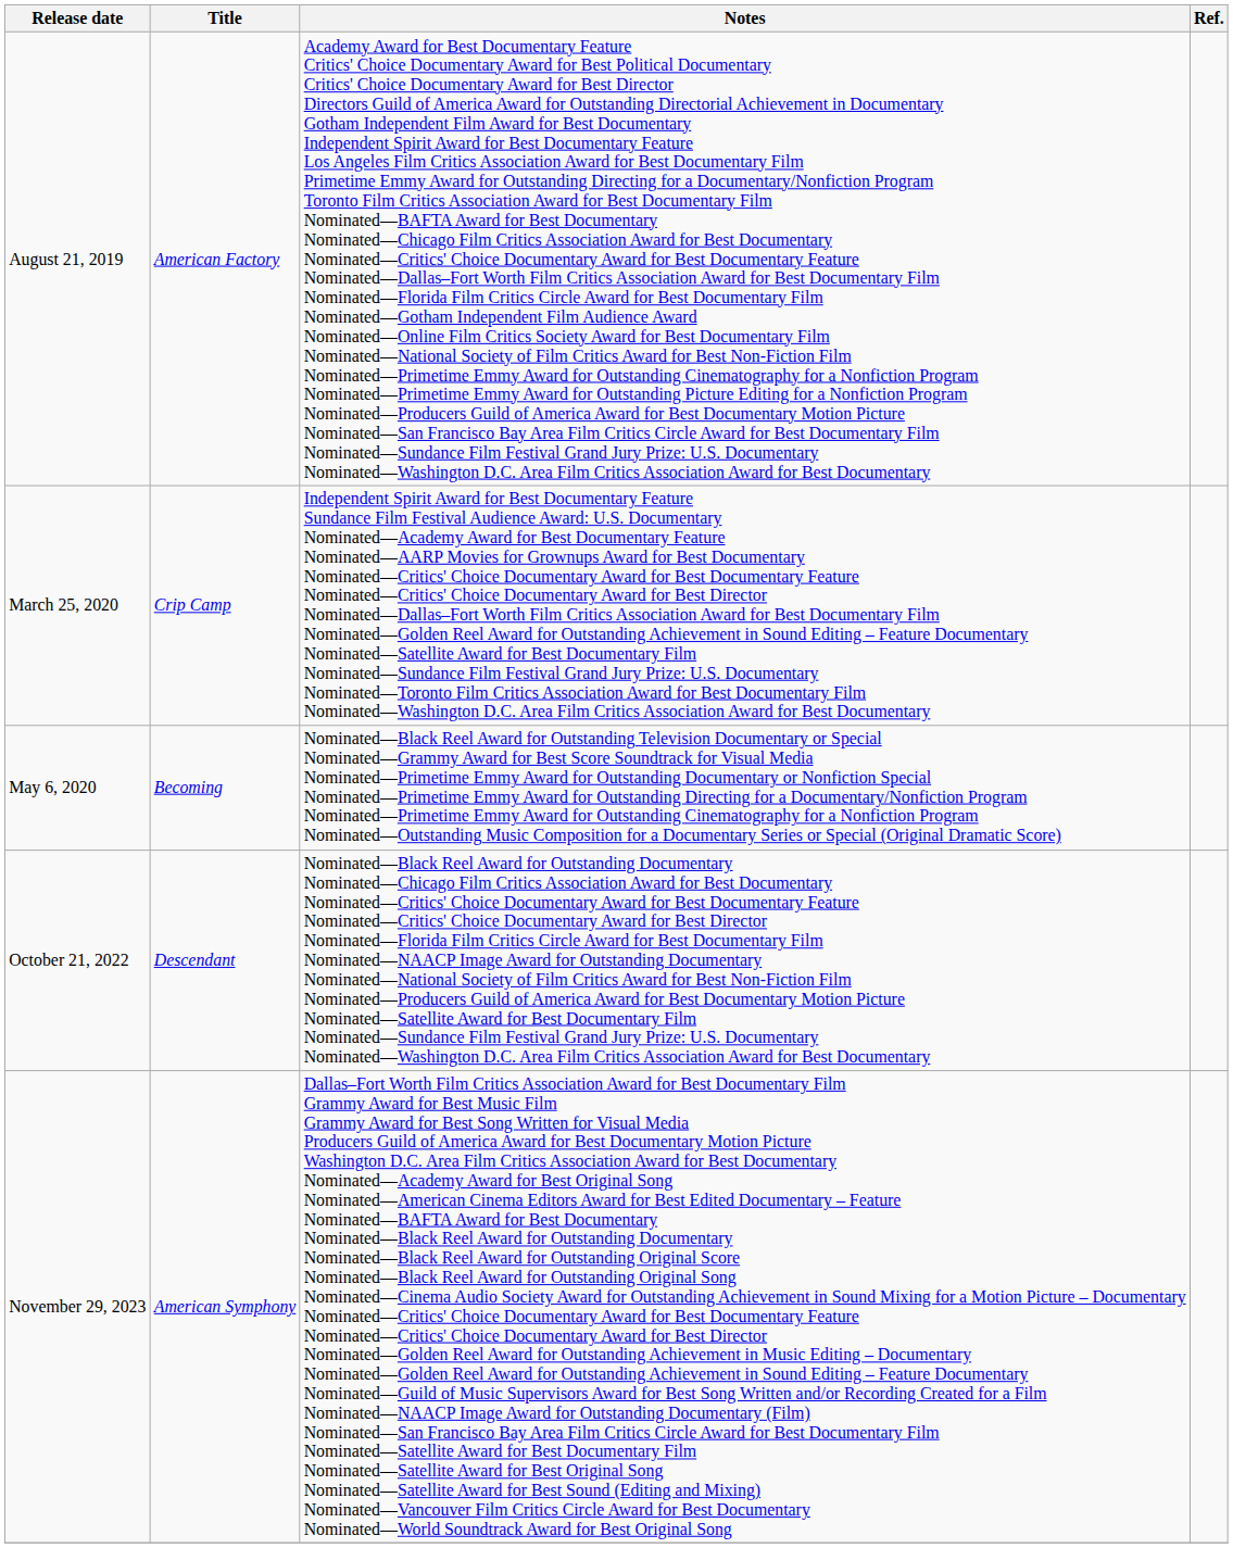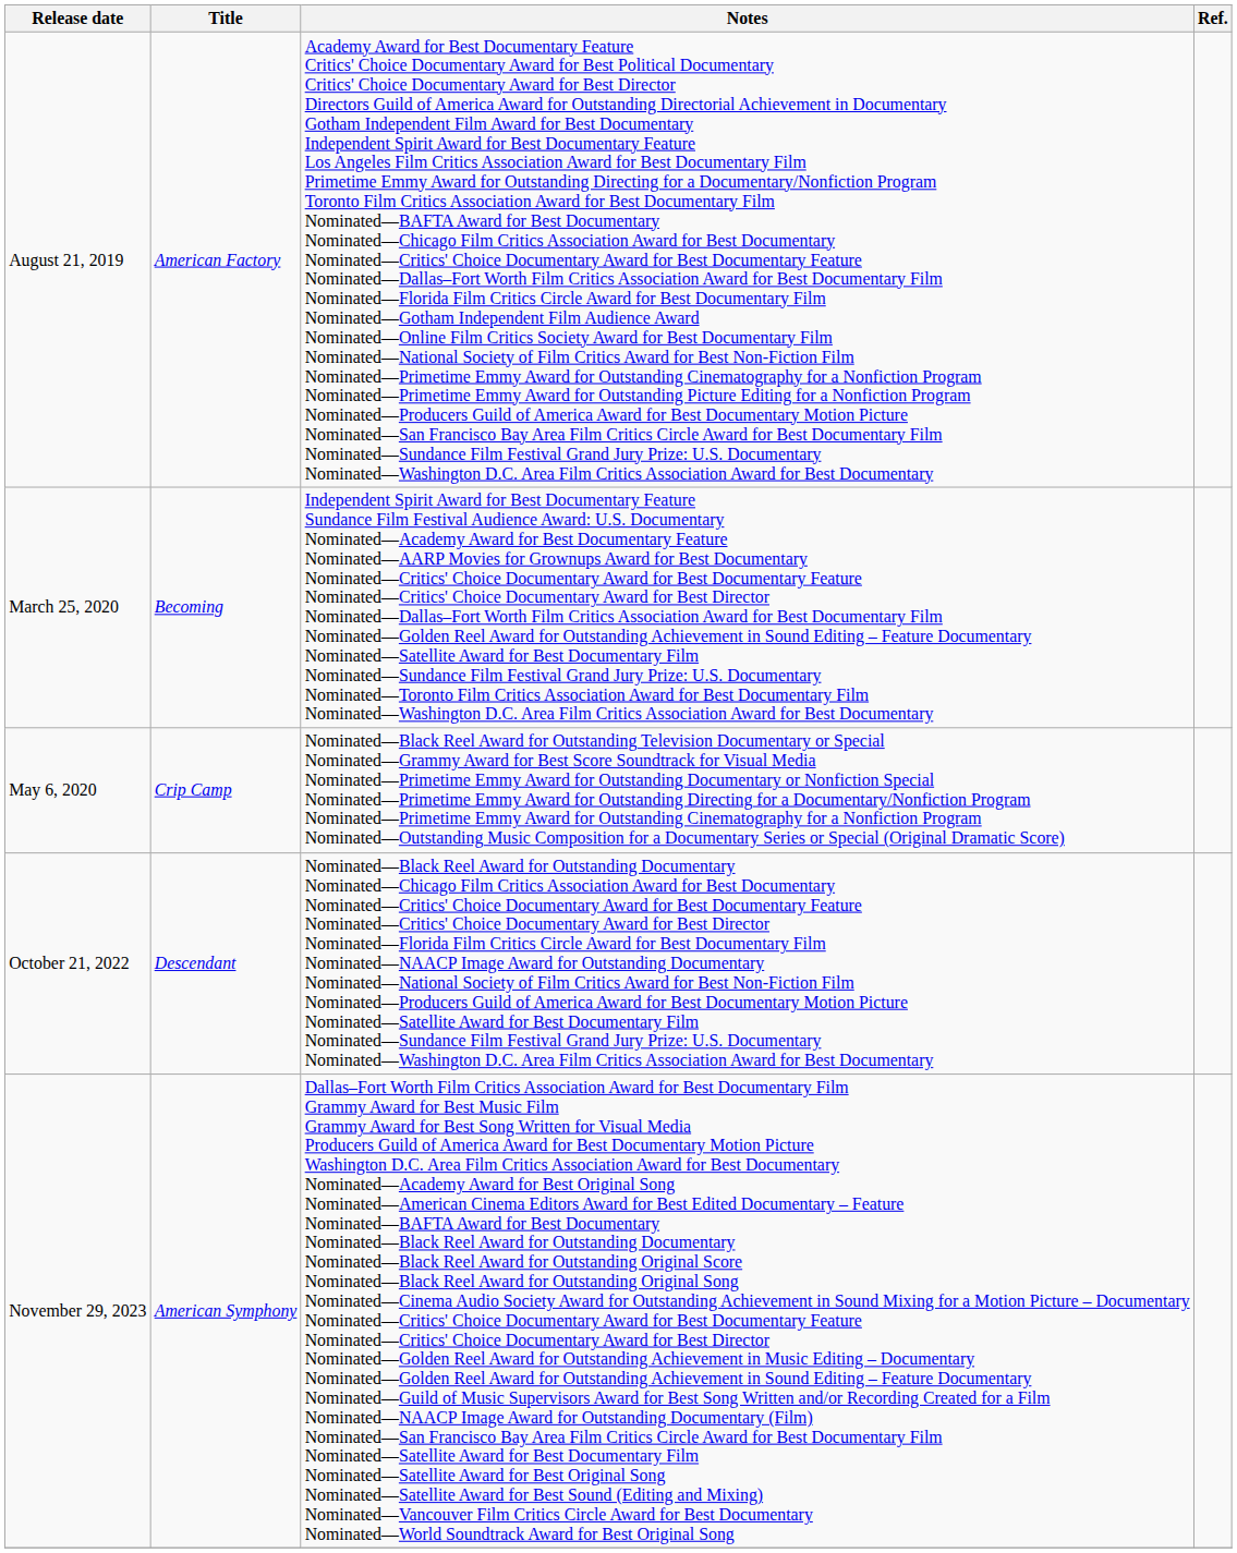 <table class="wikitable sortable">
 <tr>
 <th>Release date</th>
 <th>Title</th>
 <th>Notes</th>
 <th>Ref.</th>
 </tr>
 <tr>
 <td>August 21, 2019</td>
 <td><em><a href='#'>American Factory</a></em></td>
 <td><a href='#'>Academy Award for Best Documentary Feature</a> <br> <a href='#'>Critics' Choice Documentary Award for Best Political Documentary</a> <br> <a href='#'>Critics' Choice Documentary Award for Best Director</a> <br> <a href='#'>Directors Guild of America Award for Outstanding Directorial Achievement in Documentary</a> <br> <a href='#'>Gotham Independent Film Award for Best Documentary</a> <br> <a href='#'>Independent Spirit Award for Best Documentary Feature</a> <br> <a href='#'>Los Angeles Film Critics Association Award for Best Documentary Film</a> <br> <a href='#'>Primetime Emmy Award for Outstanding Directing for a Documentary/Nonfiction Program</a> <br> <a href='#'>Toronto Film Critics Association Award for Best Documentary Film</a> <br> Nominated—<a href='#'>BAFTA Award for Best Documentary</a> <br> Nominated—<a href='#'>Chicago Film Critics Association Award for Best Documentary</a> <br> Nominated—<a href='#'>Critics' Choice Documentary Award for Best Documentary Feature</a> <br> Nominated—<a href='#'>Dallas–Fort Worth Film Critics Association Award for Best Documentary Film</a> <br> Nominated—<a href='#'>Florida Film Critics Circle Award for Best Documentary Film</a> <br> Nominated—<a href='#'>Gotham Independent Film Audience Award</a> <br> Nominated—<a href='#'>Online Film Critics Society Award for Best Documentary Film</a> <br> Nominated—<a href='#'>National Society of Film Critics Award for Best Non-Fiction Film</a> <br> Nominated—<a href='#'>Primetime Emmy Award for Outstanding Cinematography for a Nonfiction Program</a> <br> Nominated—<a href='#'>Primetime Emmy Award for Outstanding Picture Editing for a Nonfiction Program</a> <br> Nominated—<a href='#'>Producers Guild of America Award for Best Documentary Motion Picture</a> <br> Nominated—<a href='#'>San Francisco Bay Area Film Critics Circle Award for Best Documentary Film</a> <br> Nominated—<a href='#'>Sundance Film Festival Grand Jury Prize: U.S. Documentary</a> <br> Nominated—<a href='#'>Washington D.C. Area Film Critics Association Award for Best Documentary</a></td>
 <td align="center"> <br>  <br>  <br>  <br>  <br>  <br>  <br>  <br>  <br>  <br>  <br>  <br>  <br>  <br>  <br>  <br>  <br> </td>
 </tr>
 <tr>
 <td>March 25, 2020</td>
-<td><em><a href='#'>Crip Camp</a></em></td>
+<td><em><a href='#'>Becoming</a></em></td>
 <td><a href='#'>Independent Spirit Award for Best Documentary Feature</a> <br> <a href='#'>Sundance Film Festival Audience Award: U.S. Documentary</a> <br> Nominated—<a href='#'>Academy Award for Best Documentary Feature</a> <br> Nominated—<a href='#'>AARP Movies for Grownups Award for Best Documentary</a> <br> Nominated—<a href='#'>Critics' Choice Documentary Award for Best Documentary Feature</a> <br> Nominated—<a href='#'>Critics' Choice Documentary Award for Best Director</a> <br> Nominated—<a href='#'>Dallas–Fort Worth Film Critics Association Award for Best Documentary Film</a> <br> Nominated—<a href='#'>Golden Reel Award for Outstanding Achievement in Sound Editing – Feature Documentary</a> <br> Nominated—<a href='#'>Satellite Award for Best Documentary Film</a> <br> Nominated—<a href='#'>Sundance Film Festival Grand Jury Prize: U.S. Documentary</a> <br> Nominated—<a href='#'>Toronto Film Critics Association Award for Best Documentary Film</a> <br> Nominated—<a href='#'>Washington D.C. Area Film Critics Association Award for Best Documentary</a></td>
 <td align="center"> <br>  <br>  <br>  <br>  <br>  <br>  <br>  <br>  <br>  <br> </td>
 </tr>
 <tr>
 <td>May 6, 2020</td>
-<td><em><a href='#'>Becoming</a></em></td>
+<td><em><a href='#'>Crip Camp</a></em></td>
 <td>Nominated—<a href='#'>Black Reel Award for Outstanding Television Documentary or Special</a> <br> Nominated—<a href='#'>Grammy Award for Best Score Soundtrack for Visual Media</a> <br> Nominated—<a href='#'>Primetime Emmy Award for Outstanding Documentary or Nonfiction Special</a> <br> Nominated—<a href='#'>Primetime Emmy Award for Outstanding Directing for a Documentary/Nonfiction Program</a> <br> Nominated—<a href='#'>Primetime Emmy Award for Outstanding Cinematography for a Nonfiction Program</a> <br> Nominated—<a href='#'>Outstanding Music Composition for a Documentary Series or Special (Original Dramatic Score)</a></td>
 <td align="center">  <br>  <br> </td>
 </tr>
 <tr>
 <td>October 21, 2022</td>
 <td><em><a href='#'>Descendant</a></em></td>
 <td>Nominated—<a href='#'>Black Reel Award for Outstanding Documentary</a> <br> Nominated—<a href='#'>Chicago Film Critics Association Award for Best Documentary</a> <br> Nominated—<a href='#'>Critics' Choice Documentary Award for Best Documentary Feature</a> <br> Nominated—<a href='#'>Critics' Choice Documentary Award for Best Director</a> <br> Nominated—<a href='#'>Florida Film Critics Circle Award for Best Documentary Film</a> <br> Nominated—<a href='#'>NAACP Image Award for Outstanding Documentary</a> <br> Nominated—<a href='#'>National Society of Film Critics Award for Best Non-Fiction Film</a> <br> Nominated—<a href='#'>Producers Guild of America Award for Best Documentary Motion Picture</a> <br> Nominated—<a href='#'>Satellite Award for Best Documentary Film</a> <br> Nominated—<a href='#'>Sundance Film Festival Grand Jury Prize: U.S. Documentary</a> <br> Nominated—<a href='#'>Washington D.C. Area Film Critics Association Award for Best Documentary</a></td>
 <td align="center"> <br>  <br>  <br>  <br>  <br>  <br>  <br>  <br>  <br>  <br> </td>
 </tr>
 <tr>
 <td>November 29, 2023</td>
 <td><em><a href='#'>American Symphony</a></em></td>
 <td><a href='#'>Dallas–Fort Worth Film Critics Association Award for Best Documentary Film</a> <br> <a href='#'>Grammy Award for Best Music Film</a> <br> <a href='#'>Grammy Award for Best Song Written for Visual Media</a> <br> <a href='#'>Producers Guild of America Award for Best Documentary Motion Picture</a> <br> <a href='#'>Washington D.C. Area Film Critics Association Award for Best Documentary</a> <br> Nominated—<a href='#'>Academy Award for Best Original Song</a> <br> Nominated—<a href='#'>American Cinema Editors Award for Best Edited Documentary – Feature</a> <br> Nominated—<a href='#'>BAFTA Award for Best Documentary</a> <br> Nominated—<a href='#'>Black Reel Award for Outstanding Documentary</a> <br> Nominated—<a href='#'>Black Reel Award for Outstanding Original Score</a> <br> Nominated—<a href='#'>Black Reel Award for Outstanding Original Song</a> <br> Nominated—<a href='#'>Cinema Audio Society Award for Outstanding Achievement in Sound Mixing for a Motion Picture – Documentary</a> <br> Nominated—<a href='#'>Critics' Choice Documentary Award for Best Documentary Feature</a> <br> Nominated—<a href='#'>Critics' Choice Documentary Award for Best Director</a> <br> Nominated—<a href='#'>Golden Reel Award for Outstanding Achievement in Music Editing – Documentary</a> <br> Nominated—<a href='#'>Golden Reel Award for Outstanding Achievement in Sound Editing – Feature Documentary</a> <br> Nominated—<a href='#'>Guild of Music Supervisors Award for Best Song Written and/or Recording Created for a Film</a> <br> Nominated—<a href='#'>NAACP Image Award for Outstanding Documentary (Film)</a> <br> Nominated—<a href='#'>San Francisco Bay Area Film Critics Circle Award for Best Documentary Film</a> <br> Nominated—<a href='#'>Satellite Award for Best Documentary Film</a> <br> Nominated—<a href='#'>Satellite Award for Best Original Song</a> <br> Nominated—<a href='#'>Satellite Award for Best Sound (Editing and Mixing)</a> <br> Nominated—<a href='#'>Vancouver Film Critics Circle Award for Best Documentary</a> <br> Nominated—<a href='#'>World Soundtrack Award for Best Original Song</a></td>
 <td align="center"> <br>  <br>  <br>  <br>  <br>  <br>  <br>  <br>  <br>  <br>  <br>  <br>  <br>  <br>  <br>  <br>  <br> </td>
 </tr>
 <tr>
 </tr>
 </table>
